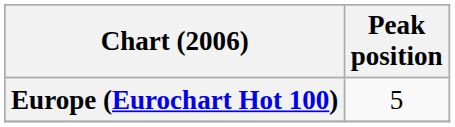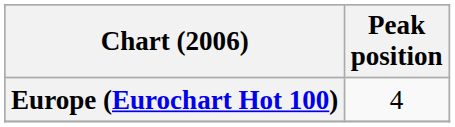 <table class="wikitable sortable plainrowheaders" style="text-align:center">
 <tr>
 <th scope="col">Chart (2006)</th>
 <th scope="col">Peak<br>position</th>
 </tr>
 <tr>
 <th scope="row">Europe (<a href='#'>Eurochart Hot 100</a>)</th>
-<td>5</td>
+<td>4</td>
 </tr>
 <tr>
 </tr>
 <tr>
 </tr>
 <tr>
 </tr>
 </table>
